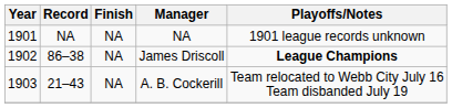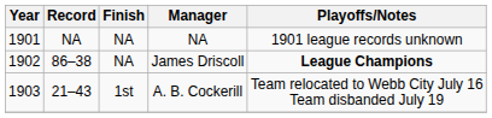 <table class="wikitable" style="text-align:center">
 <tr>
 <th>Year</th>
 <th>Record</th>
 <th>Finish</th>
 <th>Manager</th>
 <th>Playoffs/Notes</th>
 </tr>
 <tr>
 <td>1901</td>
 <td>NA</td>
 <td>NA</td>
 <td>NA</td>
 <td>1901 league records unknown</td>
 </tr>
 <tr>
 <td>1902</td>
 <td>86–38</td>
 <td>NA</td>
 <td>James Driscoll</td>
 <td><strong>League Champions</strong></td>
 </tr>
 <tr>
 <td>1903</td>
 <td>21–43</td>
-<td>NA</td>
+<td>1st</td>
 <td>A. B. Cockerill</td>
 <td>Team relocated to Webb City July 16<br> Team disbanded July 19</td>
 </tr>
 <tr>
 </tr>
 </table>
